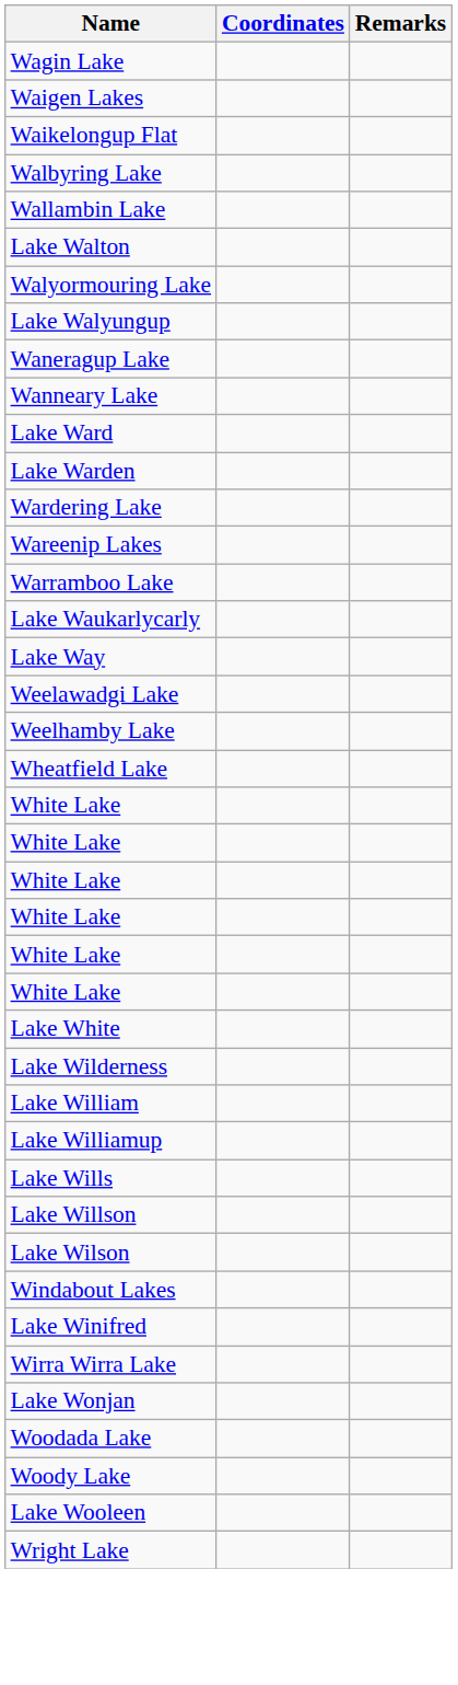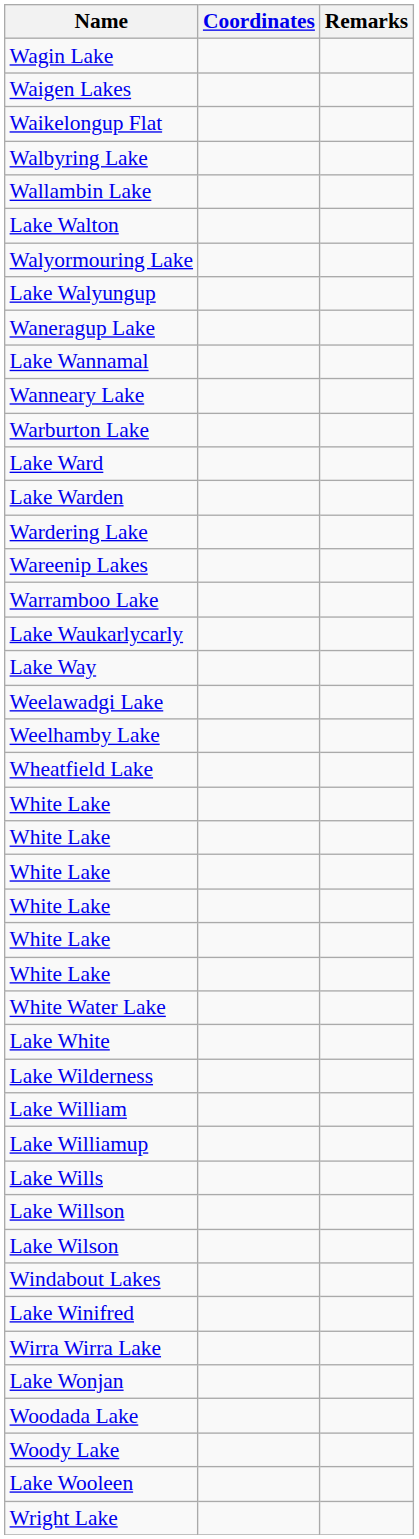 <table class="wikitable">
 <tr>
 <th>Name</th>
 <th><a href='#'>Coordinates</a></th>
 <th>Remarks</th>
 </tr>
 <tr>
 <td><a href='#'>Wagin Lake</a></td>
 <td></td>
 <td></td>
 </tr>
 <tr>
 <td><a href='#'>Waigen Lakes</a></td>
 <td></td>
 <td></td>
 </tr>
 <tr>
 <td><a href='#'>Waikelongup Flat</a></td>
 <td></td>
 <td></td>
 </tr>
 <tr>
 <td><a href='#'>Walbyring Lake</a></td>
 <td></td>
 <td></td>
 </tr>
 <tr>
 <td><a href='#'>Wallambin Lake</a></td>
 <td></td>
 <td></td>
 </tr>
 <tr>
 <td><a href='#'>Lake Walton</a></td>
 <td></td>
 <td></td>
 </tr>
 <tr>
 <td><a href='#'>Walyormouring Lake</a></td>
 <td></td>
 <td></td>
 </tr>
 <tr>
 <td><a href='#'>Lake Walyungup</a></td>
 <td></td>
 <td></td>
 </tr>
 <tr>
 <td><a href='#'>Waneragup Lake</a></td>
 <td></td>
 <td></td>
 </tr>
 <tr>
+<td><a href='#'>Lake Wannamal</a></td>
+<td></td>
+<td></td>
+</tr>
+<tr>
 <td><a href='#'>Wanneary Lake</a></td>
+<td></td>
+<td></td>
+</tr>
+<tr>
+<td><a href='#'>Warburton Lake</a></td>
 <td></td>
 <td></td>
 </tr>
 <tr>
 <td><a href='#'>Lake Ward</a></td>
 <td></td>
 <td></td>
 </tr>
 <tr>
 <td><a href='#'>Lake Warden</a></td>
 <td></td>
 <td></td>
 </tr>
 <tr>
 <td><a href='#'>Wardering Lake</a></td>
 <td></td>
 <td></td>
 </tr>
 <tr>
 <td><a href='#'>Wareenip Lakes</a></td>
 <td></td>
 <td></td>
 </tr>
 <tr>
 <td><a href='#'>Warramboo Lake</a></td>
 <td></td>
 <td></td>
 </tr>
 <tr>
 <td><a href='#'>Lake Waukarlycarly</a></td>
 <td></td>
 <td></td>
 </tr>
 <tr>
 <td><a href='#'>Lake Way</a></td>
 <td></td>
 <td></td>
 </tr>
 <tr>
 <td><a href='#'>Weelawadgi Lake</a></td>
 <td></td>
 <td></td>
 </tr>
 <tr>
 <td><a href='#'>Weelhamby Lake</a></td>
 <td></td>
 <td></td>
 </tr>
 <tr>
 <td><a href='#'>Wheatfield Lake</a></td>
 <td></td>
 <td></td>
 </tr>
 <tr>
 <td><a href='#'>White Lake</a></td>
 <td></td>
 <td></td>
 </tr>
 <tr>
 <td><a href='#'>White Lake</a></td>
 <td></td>
 <td></td>
 </tr>
 <tr>
 <td><a href='#'>White Lake</a></td>
 <td></td>
 <td></td>
 </tr>
 <tr>
 <td><a href='#'>White Lake</a></td>
 <td></td>
 <td></td>
 </tr>
 <tr>
 <td><a href='#'>White Lake</a></td>
 <td></td>
 <td></td>
 </tr>
 <tr>
 <td><a href='#'>White Lake</a></td>
 <td></td>
 <td></td>
 </tr>
 <tr>
+<td><a href='#'>White Water Lake</a></td>
+<td></td>
+<td></td>
+</tr>
+<tr>
 <td><a href='#'>Lake White</a></td>
 <td></td>
 <td></td>
 </tr>
 <tr>
 <td><a href='#'>Lake Wilderness</a></td>
 <td></td>
 <td></td>
 </tr>
 <tr>
 <td><a href='#'>Lake William</a></td>
 <td></td>
 <td></td>
 </tr>
 <tr>
 <td><a href='#'>Lake Williamup</a></td>
 <td></td>
 <td></td>
 </tr>
 <tr>
 <td><a href='#'>Lake Wills</a></td>
 <td></td>
 <td></td>
 </tr>
 <tr>
 <td><a href='#'>Lake Willson</a></td>
 <td></td>
 <td></td>
 </tr>
 <tr>
 <td><a href='#'>Lake Wilson</a></td>
 <td></td>
 <td></td>
 </tr>
 <tr>
 <td><a href='#'>Windabout Lakes</a></td>
 <td></td>
 <td></td>
 </tr>
 <tr>
 <td><a href='#'>Lake Winifred</a></td>
 <td></td>
 <td></td>
 </tr>
 <tr>
 <td><a href='#'>Wirra Wirra Lake</a></td>
 <td></td>
 <td></td>
 </tr>
 <tr>
 <td><a href='#'>Lake Wonjan</a></td>
 <td></td>
 <td></td>
 </tr>
 <tr>
 <td><a href='#'>Woodada Lake</a></td>
 <td></td>
 <td></td>
 </tr>
 <tr>
 <td><a href='#'>Woody Lake</a></td>
 <td></td>
 <td></td>
 </tr>
 <tr>
 <td><a href='#'>Lake Wooleen</a></td>
 <td></td>
 <td></td>
 </tr>
 <tr>
 <td><a href='#'>Wright Lake</a></td>
 <td></td>
 <td></td>
 </tr>
 </table>
